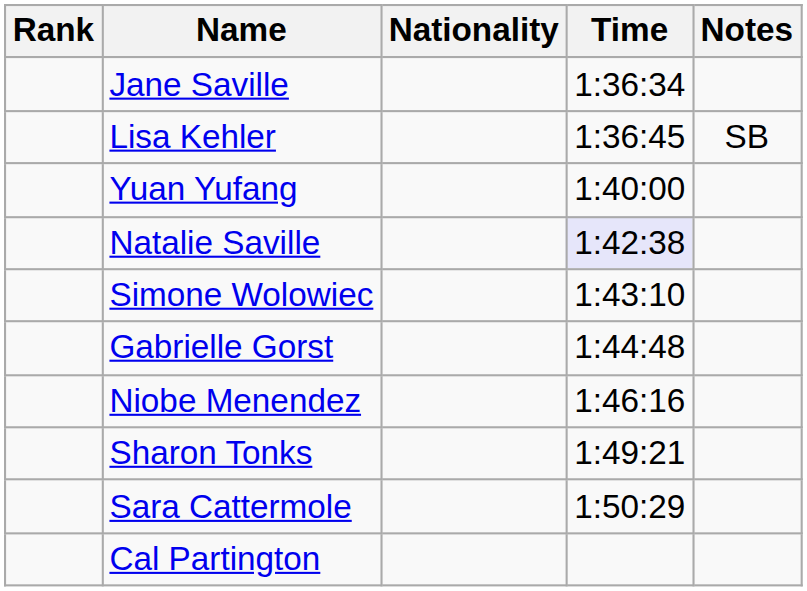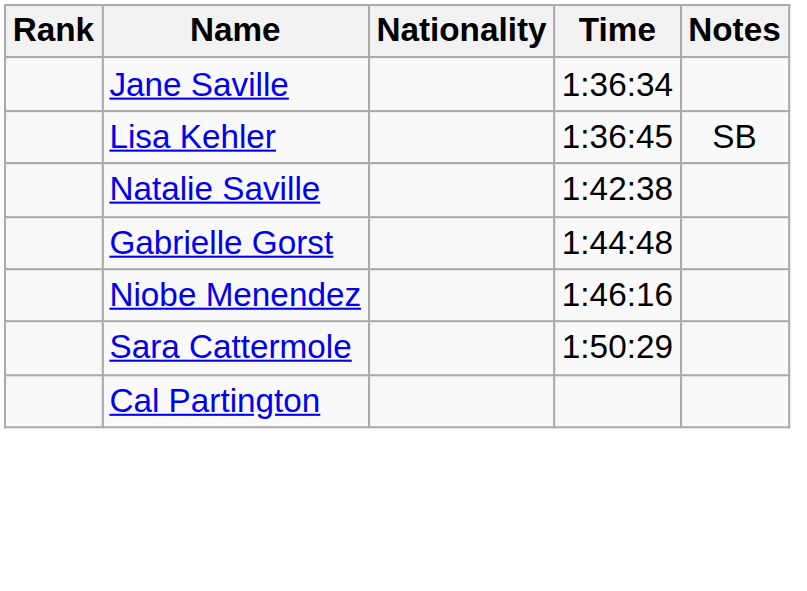 <table class="wikitable sortable" style="text-align:center">
 <tr>
 <th>Rank</th>
 <th>Name</th>
 <th>Nationality</th>
 <th>Time</th>
 <th>Notes</th>
 </tr>
 <tr>
 <td></td>
 <td align=left><a href='#'>Jane Saville</a></td>
 <td align=left></td>
 <td>1:36:34</td>
 <td></td>
 </tr>
 <tr>
 <td></td>
 <td align=left><a href='#'>Lisa Kehler</a></td>
 <td align=left></td>
 <td>1:36:45</td>
 <td>SB</td>
 </tr>
 <tr>
 <td></td>
-<td align=left><a href='#'>Yuan Yufang</a></td>
-<td align=left></td>
-<td>1:40:00</td>
-<td></td>
-</tr>
-<tr>
-<td></td>
 <td align=left><a href='#'>Natalie Saville</a></td>
 <td align=left></td>
-<td style="background: lavender;">1:42:38</td>
-<td></td>
-</tr>
-<tr>
-<td></td>
-<td align=left><a href='#'>Simone Wolowiec</a></td>
-<td align=left></td>
-<td>1:43:10</td>
+<td>1:42:38</td>
 <td></td>
 </tr>
 <tr>
 <td></td>
 <td align=left><a href='#'>Gabrielle Gorst</a></td>
 <td align=left></td>
 <td>1:44:48</td>
 <td></td>
 </tr>
 <tr>
 <td></td>
 <td align=left><a href='#'>Niobe Menendez</a></td>
 <td align=left></td>
 <td>1:46:16</td>
 <td></td>
 </tr>
 <tr>
 <td></td>
-<td align=left><a href='#'>Sharon Tonks</a></td>
-<td align=left></td>
-<td>1:49:21</td>
-<td></td>
-</tr>
-<tr>
-<td></td>
 <td align=left><a href='#'>Sara Cattermole</a></td>
 <td align=left></td>
 <td>1:50:29</td>
 <td></td>
 </tr>
 <tr>
 <td></td>
 <td align=left><a href='#'>Cal Partington</a></td>
 <td align=left></td>
 <td></td>
 <td></td>
 </tr>
 </table>
